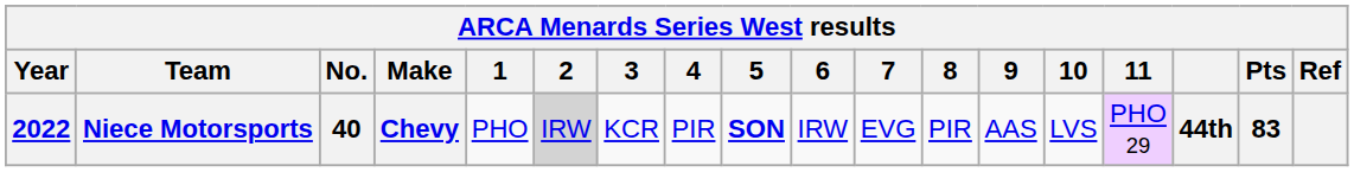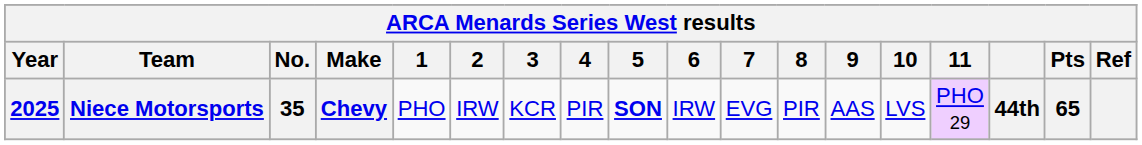 <table class="wikitable" style="text-align:center; font-size:75%">
 <tr>
 <th colspan=18><a href='#'>ARCA Menards Series West</a> results</th>
 </tr>
 <tr>
 <th>Year</th>
 <th>Team</th>
 <th>No.</th>
 <th>Make</th>
 <th>1</th>
 <th>2</th>
 <th>3</th>
 <th>4</th>
 <th>5</th>
 <th>6</th>
 <th>7</th>
 <th>8</th>
 <th>9</th>
 <th>10</th>
 <th>11</th>
 <th></th>
 <th>Pts</th>
 <th>Ref</th>
 </tr>
 <tr>
-<th><a href='#'>2022</a></th>
+<th><a href='#'>2025</a></th>
 <th><a href='#'>Niece Motorsports</a></th>
-<th>40</th>
+<th>35</th>
 <th><a href='#'>Chevy</a></th>
 <td><a href='#'>PHO</a></td>
-<td style="background: lightgrey;"><a href='#'>IRW</a></td>
+<td><a href='#'>IRW</a></td>
 <td><a href='#'>KCR</a></td>
 <td><a href='#'>PIR</a></td>
 <td><strong><a href='#'>SON</a></strong></td>
 <td><a href='#'>IRW</a></td>
 <td><a href='#'>EVG</a></td>
 <td><a href='#'>PIR</a></td>
 <td><a href='#'>AAS</a></td>
 <td><a href='#'>LVS</a></td>
 <td style="background:#EFCFFF;"><a href='#'>PHO</a><br><small>29</small></td>
 <th>44th</th>
-<th>83</th>
+<th>65</th>
 <th></th>
 </tr>
 </table>
